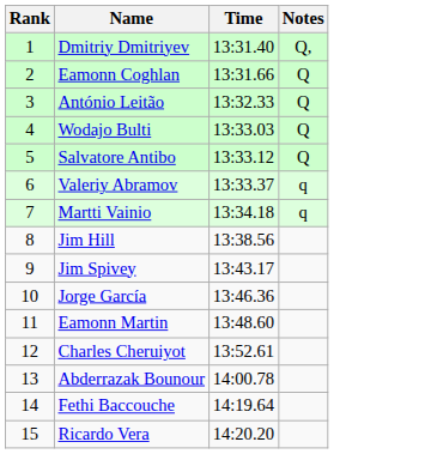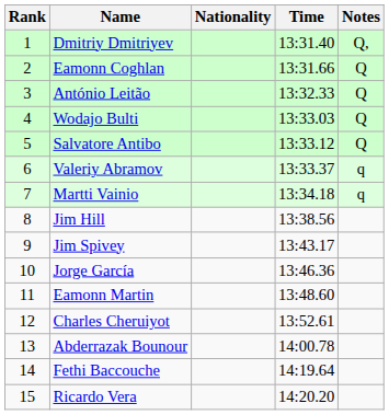 <table class="wikitable sortable" style="text-align:center">
 <tr>
 <th>Rank</th>
 <th>Name</th>
+<th>Nationality</th>
 <th>Time</th>
 <th>Notes</th>
 </tr>
 <tr style="background:#ccffcc;">
 <td align="center">1</td>
 <td align=left><a href='#'>Dmitriy Dmitriyev</a></td>
+<td align=left></td>
 <td align="center">13:31.40</td>
 <td>Q, </td>
 </tr>
 <tr style="background:#ccffcc;">
 <td align="center">2</td>
 <td align=left><a href='#'>Eamonn Coghlan</a></td>
+<td align=left></td>
 <td align="center">13:31.66</td>
 <td>Q</td>
 </tr>
 <tr style="background:#ccffcc;">
 <td align="center">3</td>
 <td align=left><a href='#'>António Leitão</a></td>
+<td align=left></td>
 <td align="center">13:32.33</td>
 <td>Q</td>
 </tr>
 <tr style="background:#ccffcc;">
 <td align="center">4</td>
 <td align=left><a href='#'>Wodajo Bulti</a></td>
+<td align=left></td>
 <td align="center">13:33.03</td>
 <td>Q</td>
 </tr>
 <tr style="background:#ccffcc;">
 <td align="center">5</td>
 <td align=left><a href='#'>Salvatore Antibo</a></td>
+<td align=left></td>
 <td align="center">13:33.12</td>
 <td>Q</td>
 </tr>
 <tr style="background:#ddffdd;">
 <td align="center">6</td>
 <td align=left><a href='#'>Valeriy Abramov</a></td>
+<td align=left></td>
 <td align="center">13:33.37</td>
 <td>q</td>
 </tr>
 <tr style="background:#ddffdd;">
 <td align="center">7</td>
 <td align=left><a href='#'>Martti Vainio</a></td>
+<td align=left></td>
 <td align="center">13:34.18</td>
 <td>q</td>
 </tr>
 <tr>
 <td align="center">8</td>
 <td align=left><a href='#'>Jim Hill</a></td>
+<td align=left></td>
 <td align="center">13:38.56</td>
 <td></td>
 </tr>
 <tr>
 <td align="center">9</td>
 <td align=left><a href='#'>Jim Spivey</a></td>
+<td align=left></td>
 <td align="center">13:43.17</td>
 <td></td>
 </tr>
 <tr>
 <td align="center">10</td>
 <td align=left><a href='#'>Jorge García</a></td>
+<td align=left></td>
 <td align="center">13:46.36</td>
 <td></td>
 </tr>
 <tr>
 <td align="center">11</td>
 <td align=left><a href='#'>Eamonn Martin</a></td>
+<td align=left></td>
 <td align="center">13:48.60</td>
 <td></td>
 </tr>
 <tr>
 <td align="center">12</td>
 <td align=left><a href='#'>Charles Cheruiyot</a></td>
+<td align=left></td>
 <td align="center">13:52.61</td>
 <td></td>
 </tr>
 <tr>
 <td align="center">13</td>
 <td align=left><a href='#'>Abderrazak Bounour</a></td>
+<td align=left></td>
 <td align="center">14:00.78</td>
 <td></td>
 </tr>
 <tr>
 <td align="center">14</td>
 <td align=left><a href='#'>Fethi Baccouche</a></td>
+<td align=left></td>
 <td align="center">14:19.64</td>
 <td></td>
 </tr>
 <tr>
 <td align="center">15</td>
 <td align=left><a href='#'>Ricardo Vera</a></td>
+<td align=left></td>
 <td align="center">14:20.20</td>
 <td></td>
 </tr>
 </table>
